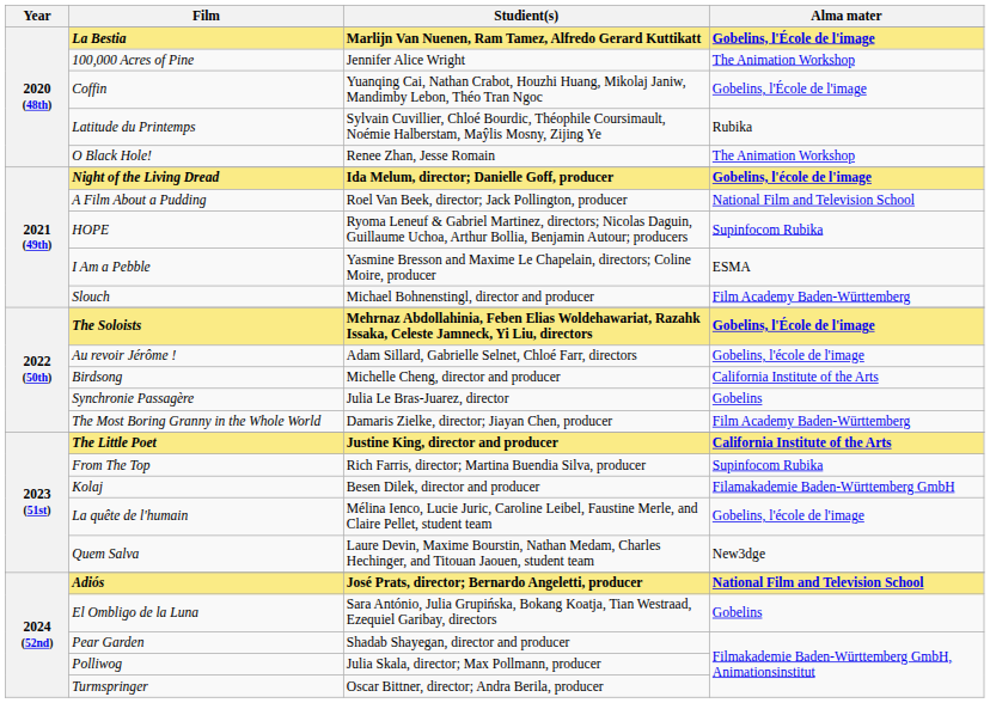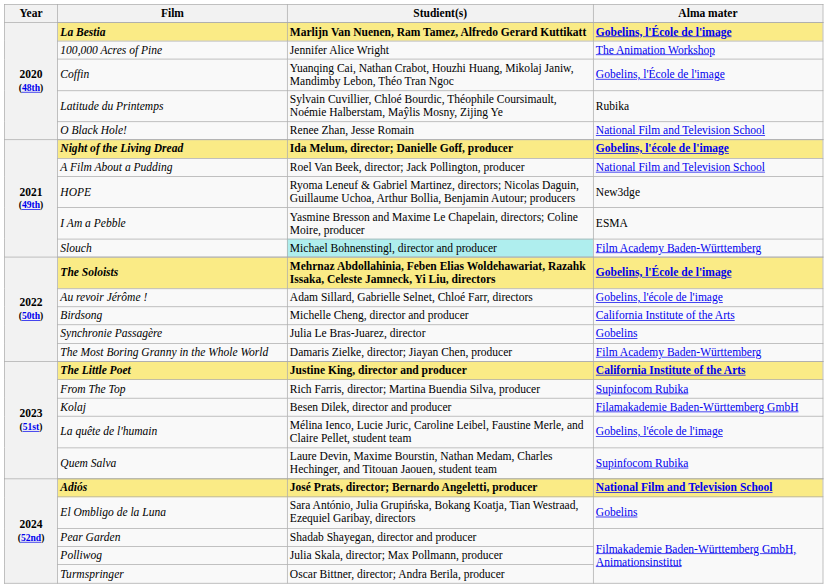 <table class="wikitable" style="width:90%;">
 <tr>
 <th style="width:3%;">Year</th>
 <th style="width:15%;">Film</th>
 <th style="width:20%;">Studient(s)</th>
 <th style="width:15%;">Alma mater</th>
 </tr>
 <tr>
 <th rowspan="6" style="text-align:center;">2020 <br><small>(<a href='#'>48th</a>)</small><br></th>
 </tr>
 <tr style="background:#FAEB86;">
 <td><strong><em>La Bestia</em></strong></td>
 <td><strong>Marlijn Van Nuenen, Ram Tamez, Alfredo Gerard Kuttikatt</strong></td>
 <td><strong><a href='#'>Gobelins, l'École de l'image</a></strong></td>
 </tr>
 <tr>
 <td><em>100,000 Acres of Pine</em></td>
 <td>Jennifer Alice Wright</td>
 <td><a href='#'>The Animation Workshop</a></td>
 </tr>
 <tr>
 <td><em>Coffin</em></td>
 <td>Yuanqing Cai, Nathan Crabot, Houzhi Huang, Mikolaj Janiw, Mandimby Lebon, Théo Tran Ngoc</td>
 <td><a href='#'>Gobelins, l'École de l'image</a></td>
 </tr>
 <tr>
 <td><em>Latitude du Printemps</em></td>
 <td>Sylvain Cuvillier, Chloé Bourdic, Théophile Coursimault, Noémie Halberstam, Maŷlis Mosny, Zijing Ye</td>
 <td>Rubika</td>
 </tr>
 <tr>
 <td><em>O Black Hole!</em></td>
 <td>Renee Zhan, Jesse Romain</td>
-<td><a href='#'>The Animation Workshop</a></td>
+<td><a href='#'>National Film and Television School</a></td>
 </tr>
 <tr>
 <th rowspan="6" style="text-align:center;">2021 <br><small>(<a href='#'>49th</a>)</small><br></th>
 </tr>
 <tr style="background:#FAEB86;">
 <td><strong><em>Night of the Living Dread</em></strong></td>
 <td><strong>Ida Melum, director; Danielle Goff, producer</strong></td>
 <td><strong><a href='#'>Gobelins, l'école de l'image</a></strong></td>
 </tr>
 <tr>
 <td><em>A Film About a Pudding</em></td>
 <td>Roel Van Beek, director; Jack Pollington, producer</td>
 <td><a href='#'>National Film and Television School</a></td>
 </tr>
 <tr>
 <td><em>HOPE</em></td>
 <td>Ryoma Leneuf & Gabriel Martinez, directors; Nicolas Daguin, Guillaume Uchoa, Arthur Bollia, Benjamin Autour; producers</td>
-<td><a href='#'>Supinfocom Rubika</a></td>
+<td>New3dge</td>
 </tr>
 <tr>
 <td><em>I Am a Pebble</em></td>
 <td>Yasmine Bresson and Maxime Le Chapelain, directors; Coline Moire, producer</td>
 <td>ESMA</td>
 </tr>
 <tr>
 <td><em>Slouch</em></td>
-<td>Michael Bohnenstingl, director and producer</td>
+<td style="background: paleturquoise;">Michael Bohnenstingl, director and producer</td>
 <td><a href='#'>Film Academy Baden-Württemberg</a></td>
 </tr>
 <tr>
 <th rowspan="6" style="text-align:center;">2022 <br><small>(<a href='#'>50th</a>)</small><br></th>
 </tr>
 <tr style="background:#FAEB86;">
 <td><strong><em>The Soloists</em></strong></td>
 <td><strong>Mehrnaz Abdollahinia, Feben Elias Woldehawariat, Razahk Issaka, Celeste Jamneck, Yi Liu, directors</strong></td>
 <td><strong><a href='#'>Gobelins, l'École de l'image</a></strong></td>
 </tr>
 <tr>
 <td><em>Au revoir Jérôme !</em></td>
 <td>Adam Sillard, Gabrielle Selnet, Chloé Farr, directors</td>
 <td><a href='#'>Gobelins, l'école de l'image</a></td>
 </tr>
 <tr>
 <td><em>Birdsong</em></td>
 <td>Michelle Cheng, director and producer</td>
 <td><a href='#'>California Institute of the Arts</a></td>
 </tr>
 <tr>
 <td><em>Synchronie Passagère</em></td>
 <td>Julia Le Bras-Juarez, director</td>
 <td><a href='#'>Gobelins</a></td>
 </tr>
 <tr>
 <td><em>The Most Boring Granny in the Whole World</em></td>
 <td>Damaris Zielke, director; Jiayan Chen, producer</td>
 <td><a href='#'>Film Academy Baden-Württemberg</a></td>
 </tr>
 <tr>
 <th rowspan="6" style="text-align:center;">2023 <br><small>(<a href='#'>51st</a>)</small><br></th>
 </tr>
 <tr style="background:#FAEB86;">
 <td><strong><em>The Little Poet</em></strong></td>
 <td><strong>Justine King, director and producer</strong></td>
 <td><strong><a href='#'>California Institute of the Arts</a></strong></td>
 </tr>
 <tr>
 <td><em>From The Top</em></td>
 <td>Rich Farris, director; Martina Buendia Silva, producer</td>
 <td><a href='#'>Supinfocom Rubika</a></td>
 </tr>
 <tr>
 <td><em>Kolaj</em></td>
 <td>Besen Dilek, director and producer</td>
 <td><a href='#'>Filamakademie Baden-Württemberg GmbH</a></td>
 </tr>
 <tr>
 <td><em>La quête de l'humain</em></td>
 <td>Mélina Ienco, Lucie Juric, Caroline Leibel, Faustine Merle, and Claire Pellet, student team</td>
 <td><a href='#'>Gobelins, l'école de l'image</a></td>
 </tr>
 <tr>
 <td><em>Quem Salva</em></td>
 <td>Laure Devin, Maxime Bourstin, Nathan Medam, Charles Hechinger, and Titouan Jaouen, student team</td>
-<td>New3dge</td>
+<td><a href='#'>Supinfocom Rubika</a></td>
 </tr>
 <tr>
 <th rowspan="6" style="text-align:center;">2024 <br><small>(<a href='#'>52nd</a>)</small><br></th>
 </tr>
 <tr style="background:#FAEB86;">
 <td><strong><em>Adiós</em></strong></td>
 <td><strong>José Prats, director; Bernardo Angeletti, producer</strong></td>
 <td><strong><a href='#'>National Film and Television School</a></strong></td>
 </tr>
 <tr>
 <td><em>El Ombligo de la Luna</em></td>
 <td>Sara António, Julia Grupińska, Bokang Koatja, Tian Westraad, Ezequiel Garibay, directors</td>
 <td><a href='#'>Gobelins</a></td>
 </tr>
 <tr>
 <td><em>Pear Garden</em></td>
 <td>Shadab Shayegan, director and producer</td>
 <td rowspan="3"><a href='#'>Filmakademie Baden-Württemberg GmbH, Animationsinstitut</a></td>
 </tr>
 <tr>
 <td><em>Polliwog</em></td>
 <td>Julia Skala, director; Max Pollmann, producer</td>
 </tr>
 <tr>
 <td><em>Turmspringer</em></td>
 <td>Oscar Bittner, director; Andra Berila, producer</td>
 </tr>
 </table>
